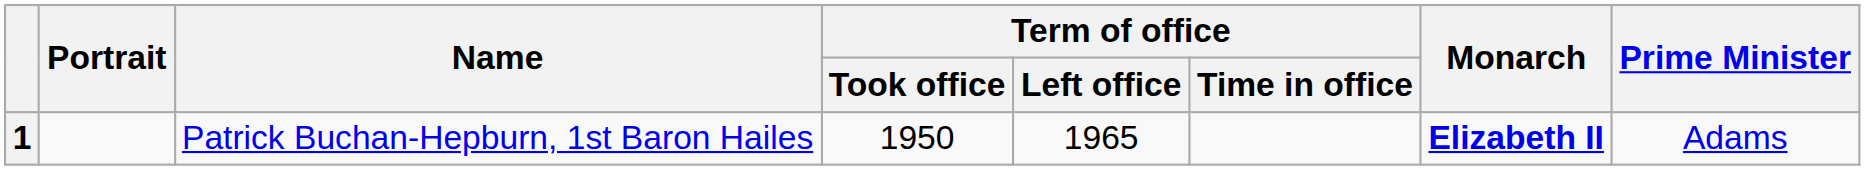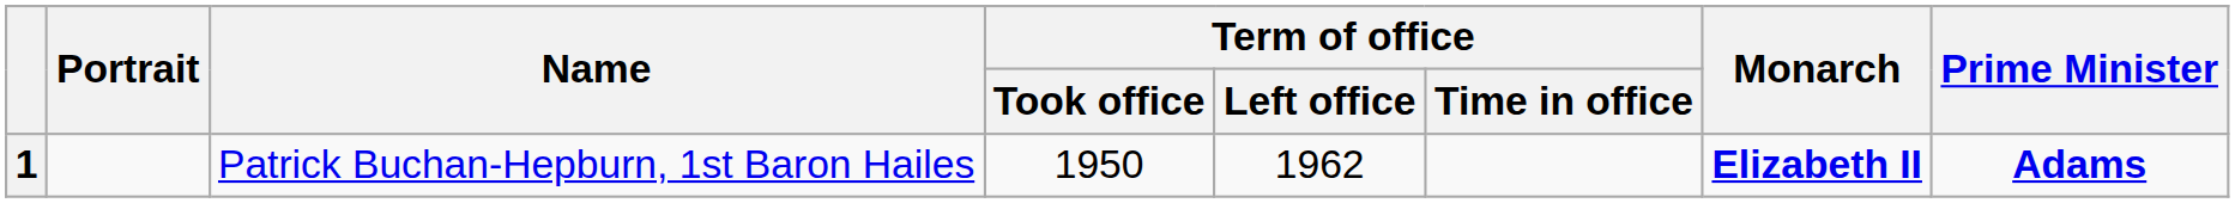 <table class="wikitable" style="text-align:center">
 <tr>
 <th rowspan=2></th>
 <th rowspan=2>Portrait</th>
 <th rowspan=2>Name<br></th>
 <th colspan=3>Term of office</th>
 <th rowspan=2>Monarch</th>
 <th rowspan=2><a href='#'>Prime Minister</a></th>
 </tr>
 <tr>
 <th>Took office</th>
 <th>Left office</th>
 <th>Time in office</th>
 </tr>
 <tr>
 <th>1</th>
 <td></td>
 <td><a href='#'>Patrick Buchan-Hepburn, 1st Baron Hailes</a><br></td>
 <td> 1950</td>
-<td> 1965</td>
+<td> 1962</td>
 <td></td>
 <td><strong><a href='#'>Elizabeth II</a></strong></td>
-<td><a href='#'>Adams</a></td>
+<td><strong><a href='#'>Adams</a></strong></td>
 </tr>
 </table>
